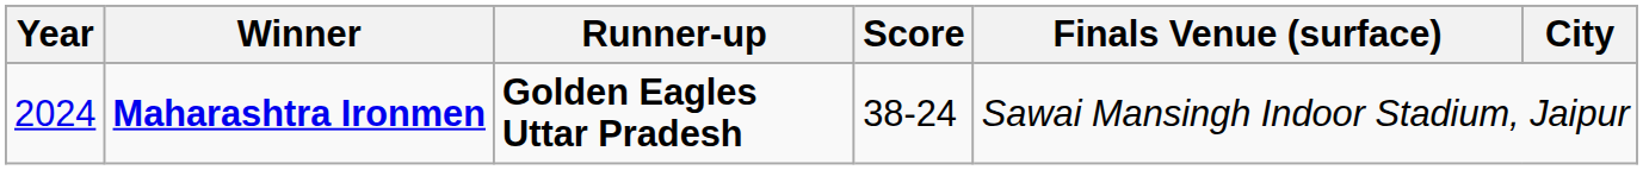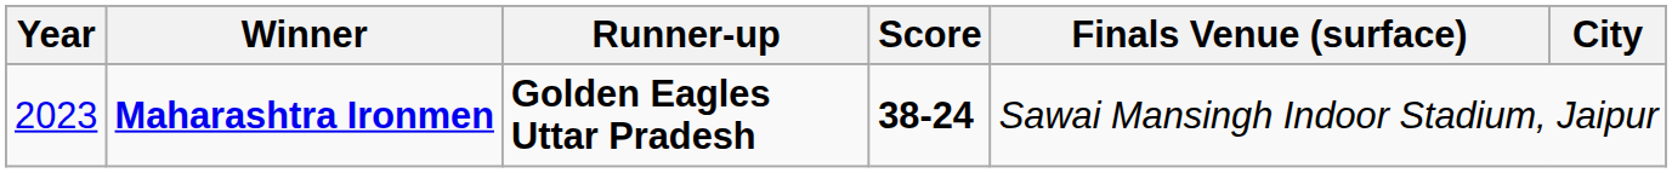 <table class="sortable wikitable">
 <tr>
 <th>Year</th>
 <th>Winner</th>
 <th width=150>Runner-up</th>
 <th>Score</th>
 <th>Finals Venue (surface)</th>
 <th>City</th>
 </tr>
 <tr>
-<td><a href='#'>2024</a></td>
+<td><a href='#'>2023</a></td>
 <td><strong><a href='#'>Maharashtra Ironmen</a></strong></td>
 <td><strong>Golden Eagles Uttar Pradesh</strong></td>
-<td>38-24</td>
+<td><strong>38-24</strong></td>
 <td colspan=3 align="center"><em>Sawai Mansingh Indoor Stadium, Jaipur</em> </td>
 </tr>
 </table>
